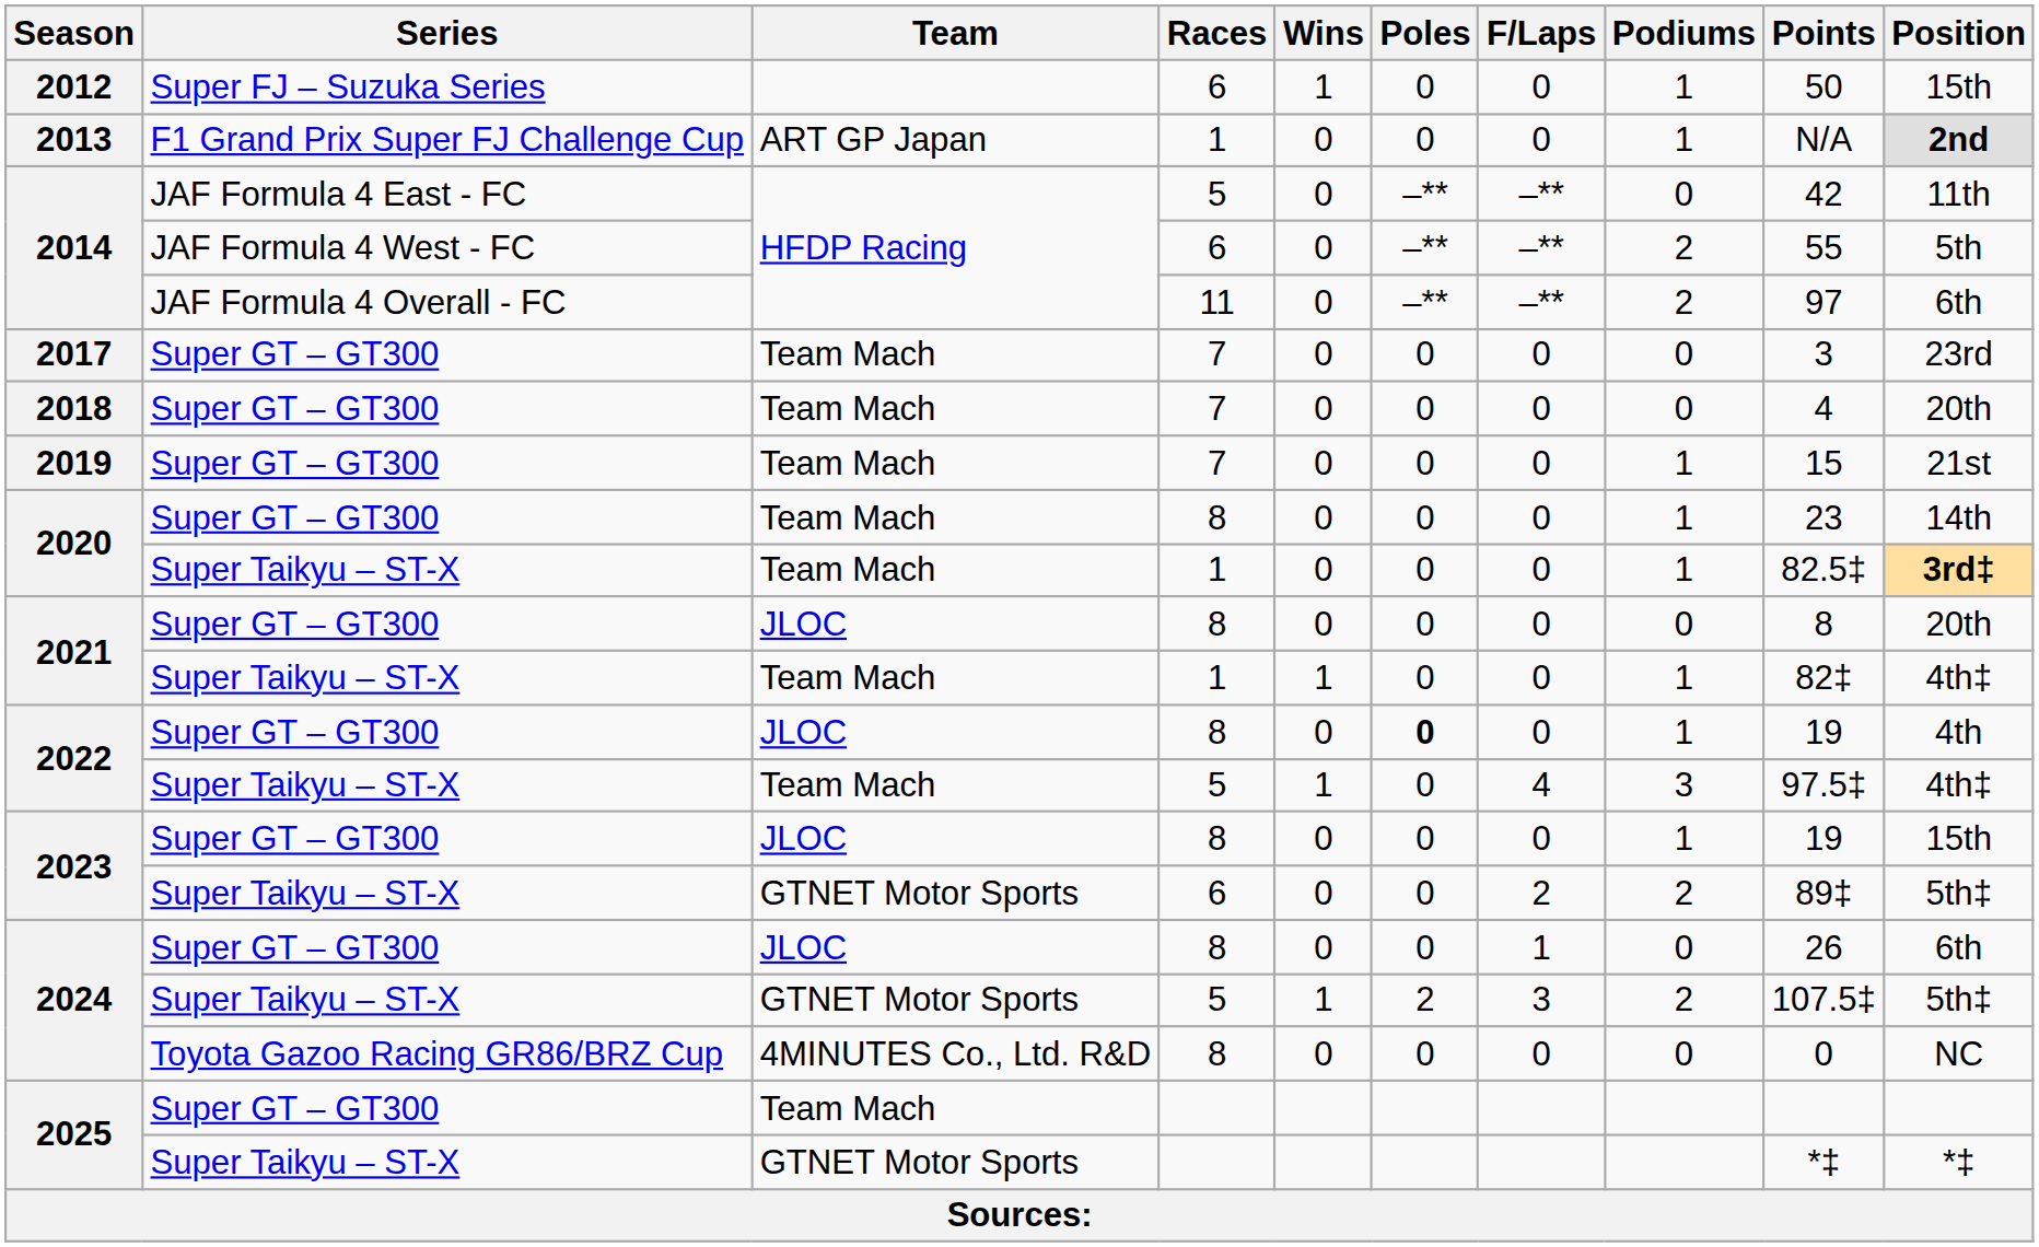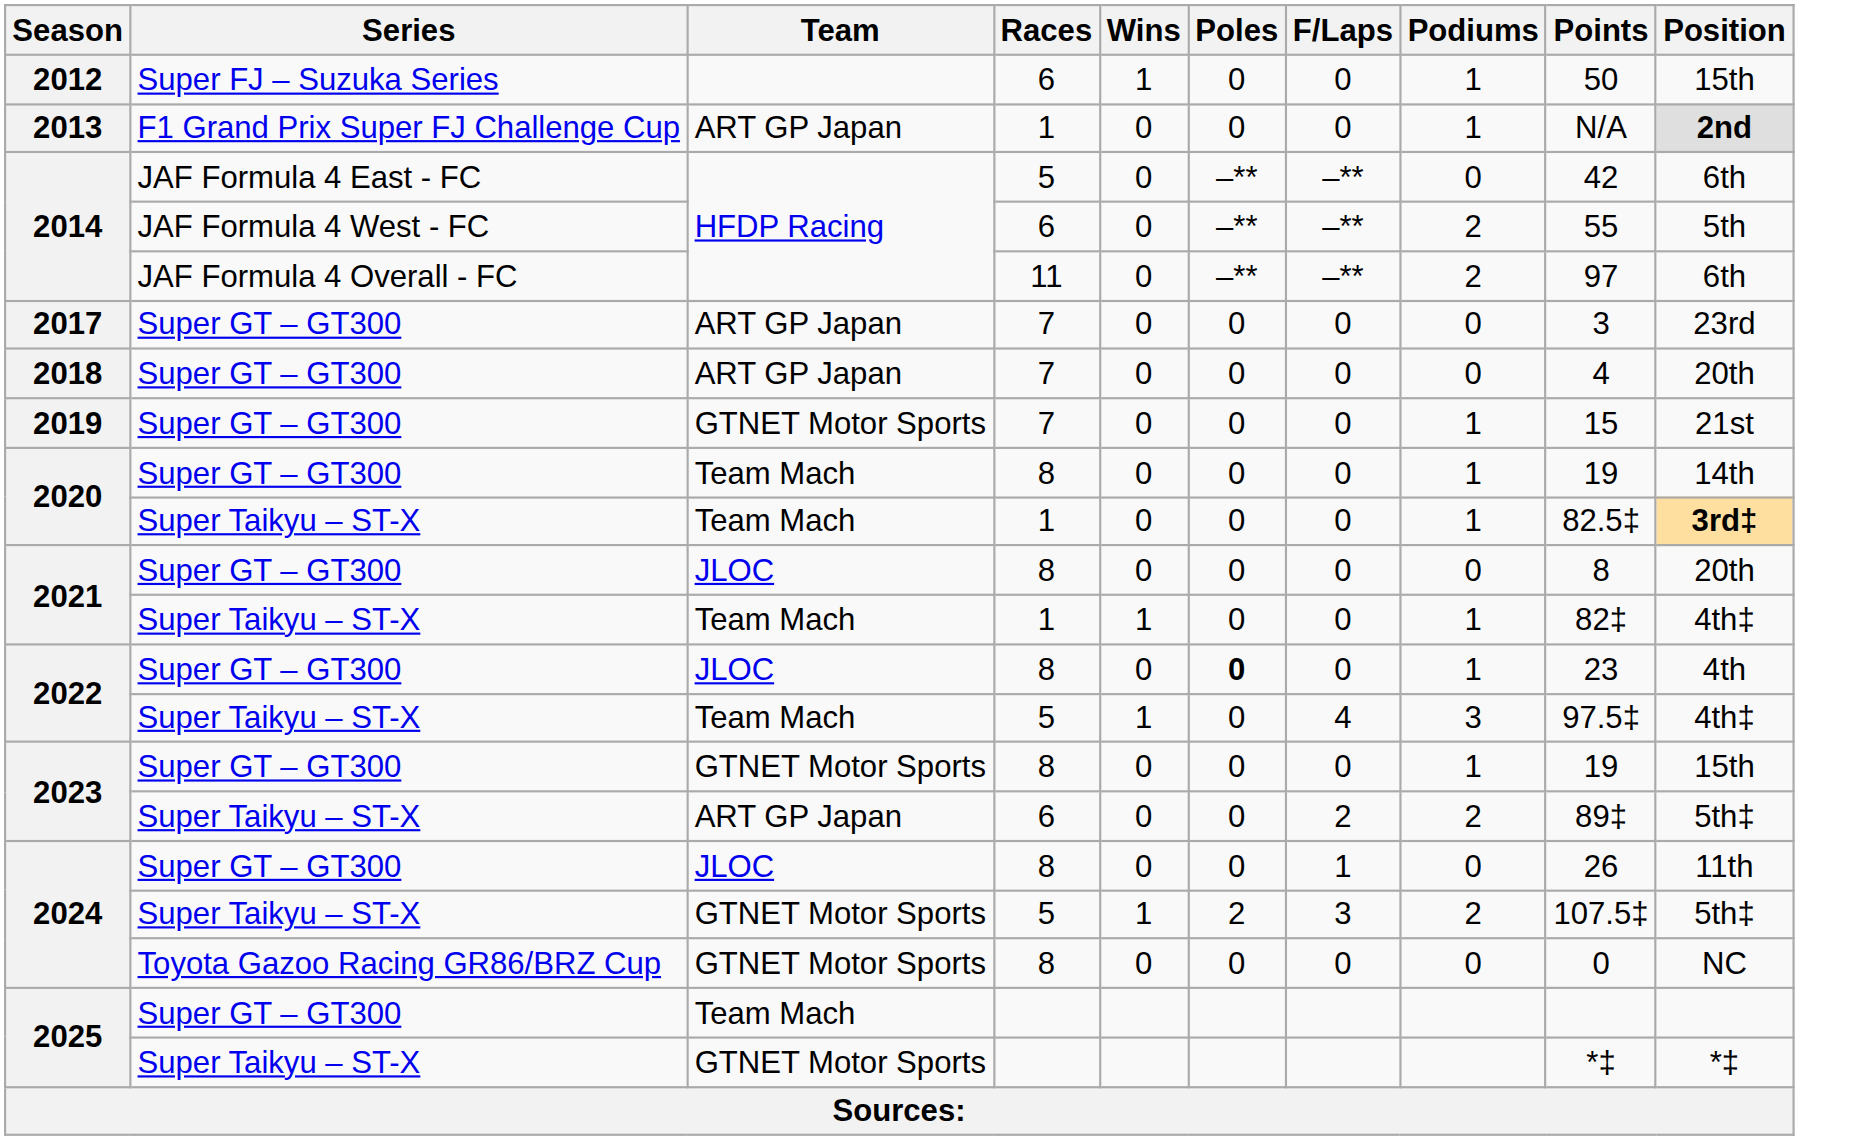 <table class="wikitable" style="font-size: 90%; text-align:center">
 <tr>
 <th>Season</th>
 <th>Series</th>
 <th>Team</th>
 <th>Races</th>
 <th>Wins</th>
 <th>Poles</th>
 <th>F/Laps</th>
 <th>Podiums</th>
 <th>Points</th>
 <th>Position</th>
 </tr>
 <tr>
 <th>2012</th>
 <td align=left><a href='#'>Super FJ – Suzuka Series</a></td>
 <td align=left></td>
 <td>6</td>
 <td>1</td>
 <td>0</td>
 <td>0</td>
 <td>1</td>
 <td>50</td>
 <td>15th</td>
 </tr>
 <tr>
 <th>2013</th>
 <td align=left><a href='#'>F1 Grand Prix Super FJ Challenge Cup</a></td>
 <td align=left>ART GP Japan</td>
 <td>1</td>
 <td>0</td>
 <td>0</td>
 <td>0</td>
 <td>1</td>
 <td>N/A</td>
 <td style="background:#dfdfdf"><strong>2nd</strong></td>
 </tr>
 <tr>
 <th rowspan="3">2014</th>
 <td align=left>JAF Formula 4 East - FC</td>
 <td rowspan="3" align="left"><a href='#'>HFDP Racing</a></td>
 <td>5</td>
 <td>0</td>
 <td>–**</td>
 <td>–**</td>
 <td>0</td>
 <td>42</td>
-<td>11th</td>
+<td>6th</td>
 </tr>
 <tr>
 <td align=left>JAF Formula 4 West - FC</td>
 <td>6</td>
 <td>0</td>
 <td>–**</td>
 <td>–**</td>
 <td>2</td>
 <td>55</td>
 <td>5th</td>
 </tr>
 <tr>
 <td align=left>JAF Formula 4 Overall - FC</td>
 <td>11</td>
 <td>0</td>
 <td>–**</td>
 <td>–**</td>
 <td>2</td>
 <td>97</td>
 <td>6th</td>
 </tr>
 <tr>
 <th>2017</th>
 <td align=left><a href='#'>Super GT – GT300</a></td>
-<td align=left>Team Mach</td>
+<td align=left>ART GP Japan</td>
 <td>7</td>
 <td>0</td>
 <td>0</td>
 <td>0</td>
 <td>0</td>
 <td>3</td>
 <td>23rd</td>
 </tr>
 <tr>
 <th>2018</th>
 <td align=left><a href='#'>Super GT – GT300</a></td>
-<td align=left>Team Mach</td>
+<td align=left>ART GP Japan</td>
 <td>7</td>
 <td>0</td>
 <td>0</td>
 <td>0</td>
 <td>0</td>
 <td>4</td>
 <td>20th</td>
 </tr>
 <tr>
 <th>2019</th>
 <td align=left><a href='#'>Super GT – GT300</a></td>
-<td align=left>Team Mach</td>
+<td align=left>GTNET Motor Sports</td>
 <td>7</td>
 <td>0</td>
 <td>0</td>
 <td>0</td>
 <td>1</td>
 <td>15</td>
 <td>21st</td>
 </tr>
 <tr>
 <th rowspan="2">2020</th>
 <td align=left><a href='#'>Super GT – GT300</a></td>
 <td align=left>Team Mach</td>
 <td>8</td>
 <td>0</td>
 <td>0</td>
 <td>0</td>
 <td>1</td>
-<td>23</td>
+<td>19</td>
 <td>14th</td>
 </tr>
 <tr>
 <td align=left><a href='#'>Super Taikyu – ST-X</a></td>
 <td align=left>Team Mach</td>
 <td>1</td>
 <td>0</td>
 <td>0</td>
 <td>0</td>
 <td>1</td>
 <td>82.5‡</td>
 <td style="background:#ffdf9f"><strong>3rd‡</strong></td>
 </tr>
 <tr>
 <th rowspan="2">2021</th>
 <td align=left><a href='#'>Super GT – GT300</a></td>
 <td align=left><a href='#'>JLOC</a></td>
 <td>8</td>
 <td>0</td>
 <td>0</td>
 <td>0</td>
 <td>0</td>
 <td>8</td>
 <td>20th</td>
 </tr>
 <tr>
 <td align=left><a href='#'>Super Taikyu – ST-X</a></td>
 <td align=left>Team Mach</td>
 <td>1</td>
 <td>1</td>
 <td>0</td>
 <td>0</td>
 <td>1</td>
 <td>82‡</td>
 <td>4th‡</td>
 </tr>
 <tr>
 <th rowspan="2">2022</th>
 <td align=left><a href='#'>Super GT – GT300</a></td>
 <td align=left><a href='#'>JLOC</a></td>
 <td>8</td>
 <td>0</td>
 <td><strong>0</strong></td>
 <td>0</td>
 <td>1</td>
-<td>19</td>
+<td>23</td>
 <td>4th</td>
 </tr>
 <tr>
 <td align=left><a href='#'>Super Taikyu – ST-X</a></td>
 <td align=left>Team Mach</td>
 <td>5</td>
 <td>1</td>
 <td>0</td>
 <td>4</td>
 <td>3</td>
 <td>97.5‡</td>
 <td>4th‡</td>
 </tr>
 <tr>
 <th rowspan="2">2023</th>
 <td align=left><a href='#'>Super GT – GT300</a></td>
-<td align=left><a href='#'>JLOC</a></td>
+<td align=left>GTNET Motor Sports</td>
 <td>8</td>
 <td>0</td>
 <td>0</td>
 <td>0</td>
 <td>1</td>
 <td>19</td>
 <td>15th</td>
 </tr>
 <tr>
 <td align=left><a href='#'>Super Taikyu – ST-X</a></td>
-<td align=left>GTNET Motor Sports</td>
+<td align=left>ART GP Japan</td>
 <td>6</td>
 <td>0</td>
 <td>0</td>
 <td>2</td>
 <td>2</td>
 <td>89‡</td>
 <td>5th‡</td>
 </tr>
 <tr>
 <th rowspan="3">2024</th>
 <td align=left><a href='#'>Super GT – GT300</a></td>
 <td align=left><a href='#'>JLOC</a></td>
 <td>8</td>
 <td>0</td>
 <td>0</td>
 <td>1</td>
 <td>0</td>
 <td>26</td>
-<td>6th</td>
+<td>11th</td>
 </tr>
 <tr>
 <td align=left><a href='#'>Super Taikyu – ST-X</a></td>
 <td align=left>GTNET Motor Sports</td>
 <td>5</td>
 <td>1</td>
 <td>2</td>
 <td>3</td>
 <td>2</td>
 <td>107.5‡</td>
 <td>5th‡</td>
 </tr>
 <tr>
 <td align=left><a href='#'>Toyota Gazoo Racing GR86/BRZ Cup</a></td>
-<td align=left>4MINUTES Co., Ltd. R&D</td>
+<td align=left>GTNET Motor Sports</td>
 <td>8</td>
 <td>0</td>
 <td>0</td>
 <td>0</td>
 <td>0</td>
 <td>0</td>
 <td>NC</td>
 </tr>
 <tr>
 <th rowspan="2">2025</th>
 <td align=left><a href='#'>Super GT – GT300</a></td>
 <td align=left>Team Mach</td>
 <td></td>
 <td></td>
 <td></td>
 <td></td>
 <td></td>
 <td></td>
 <td></td>
 </tr>
 <tr>
 <td align=left><a href='#'>Super Taikyu – ST-X</a></td>
 <td align=left>GTNET Motor Sports</td>
 <td></td>
 <td></td>
 <td></td>
 <td></td>
 <td></td>
 <td>*‡</td>
 <td>*‡</td>
 </tr>
 <tr>
 <th colspan="10">Sources:</th>
 </tr>
 </table>
